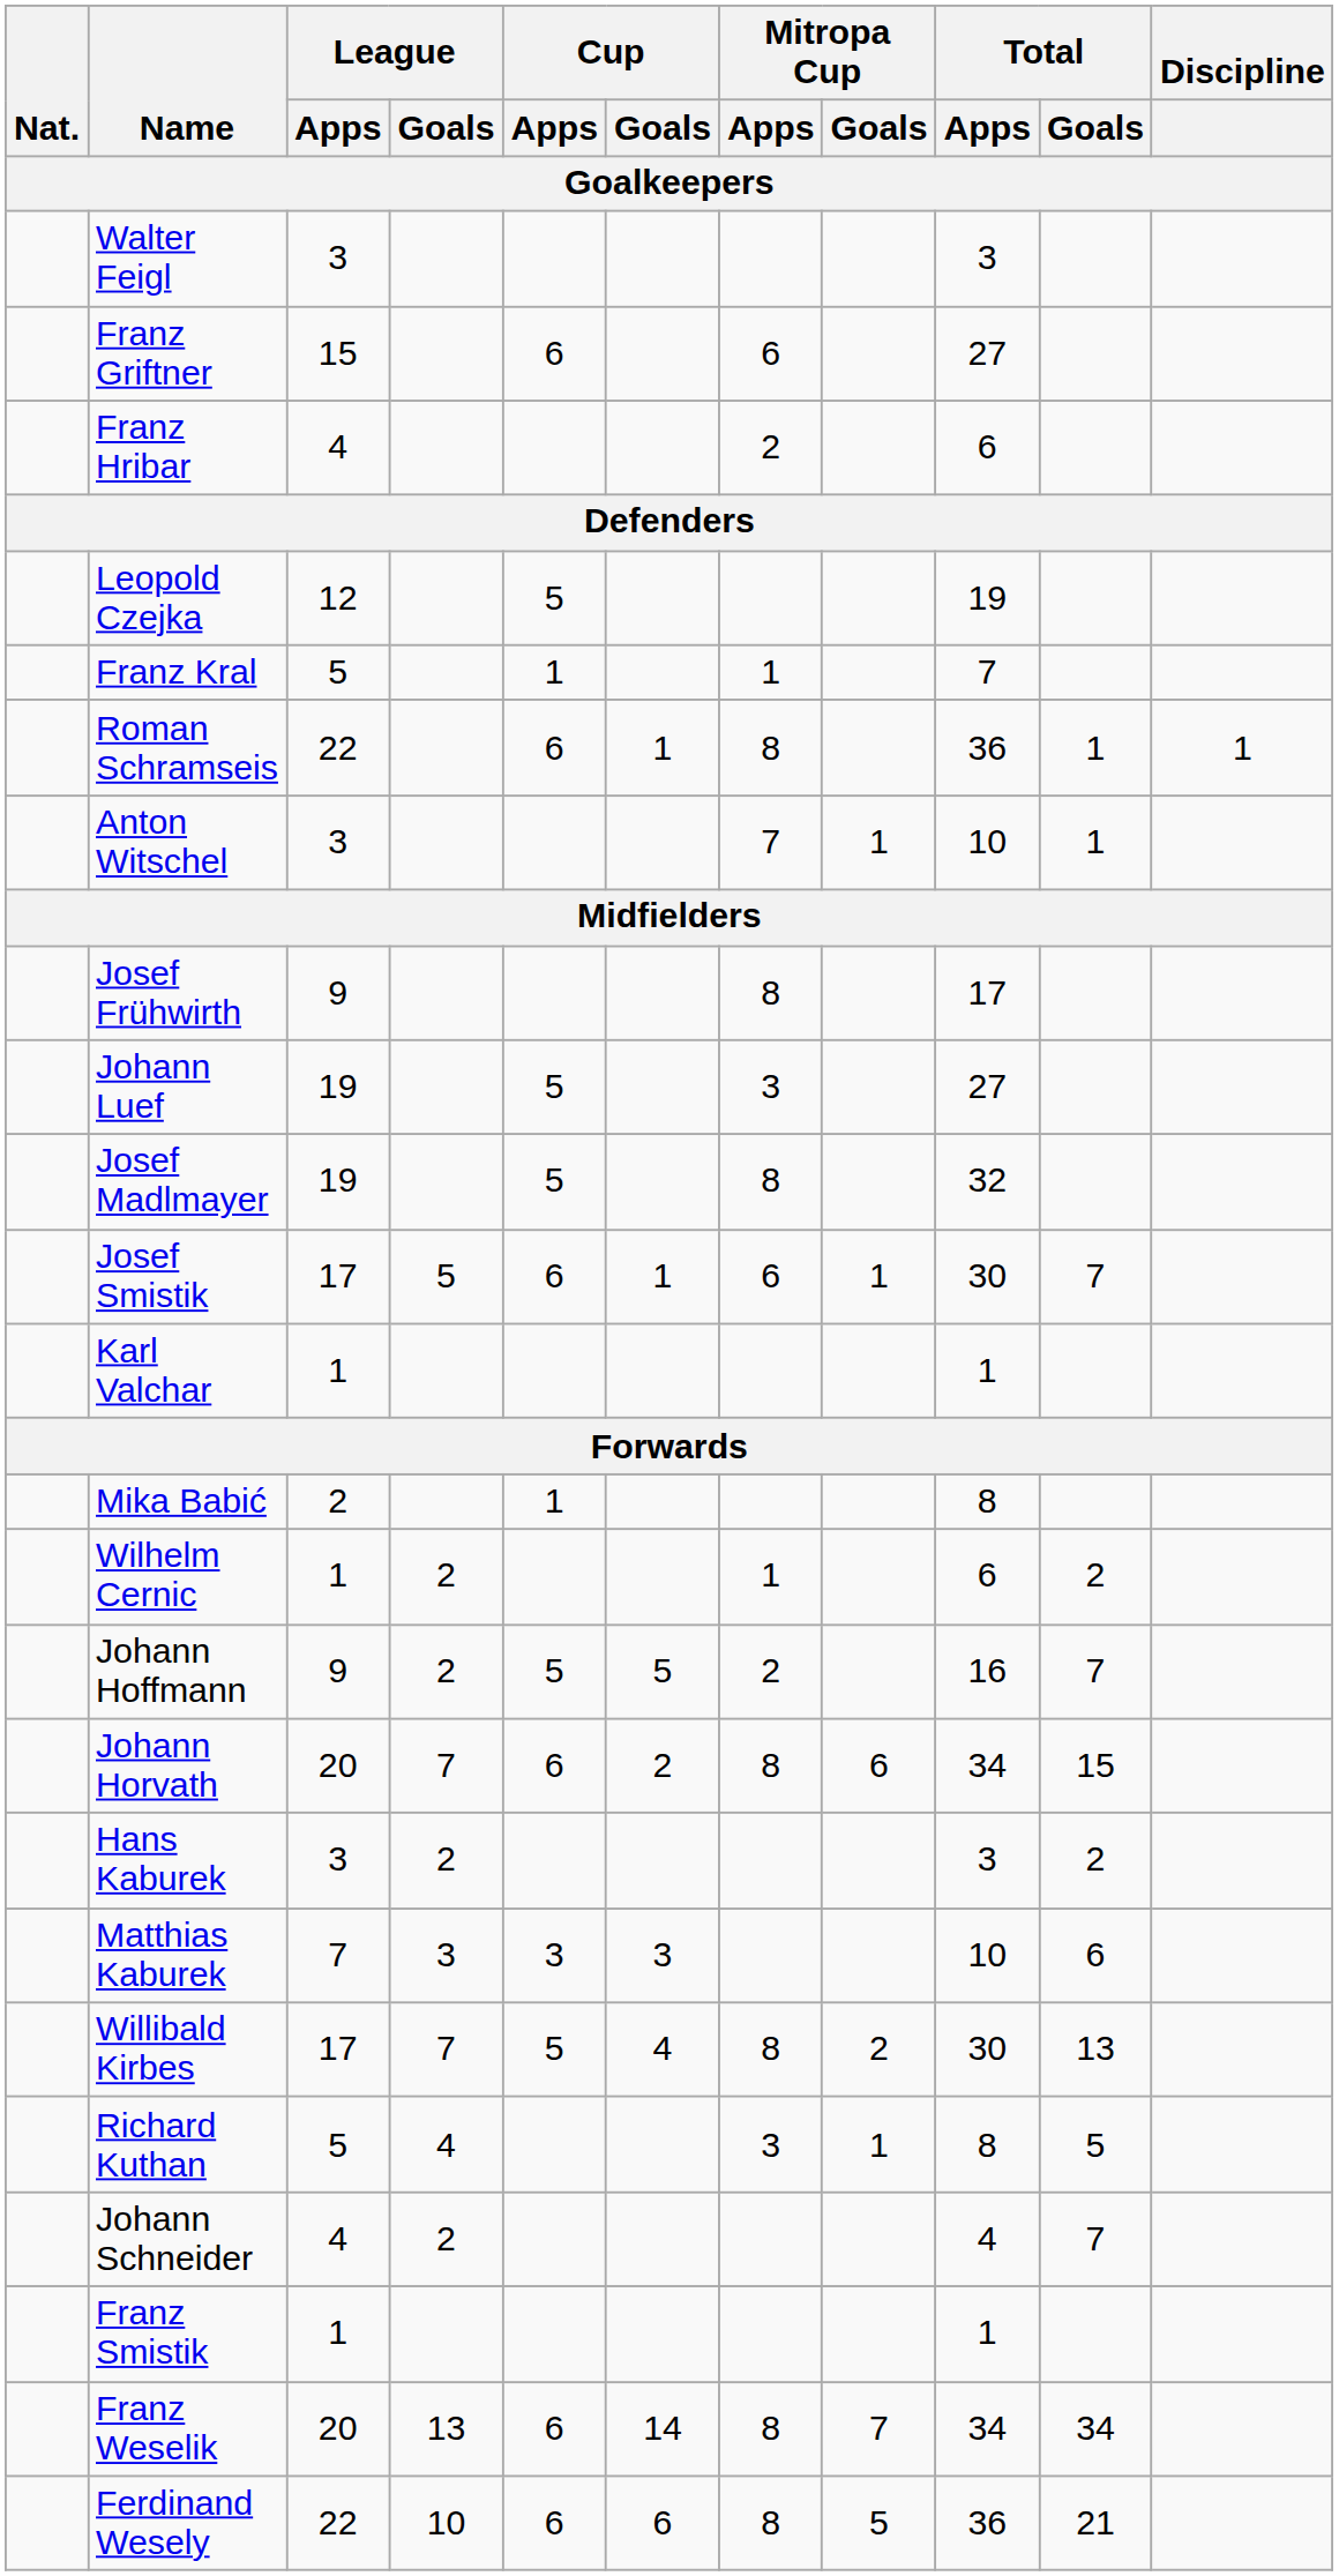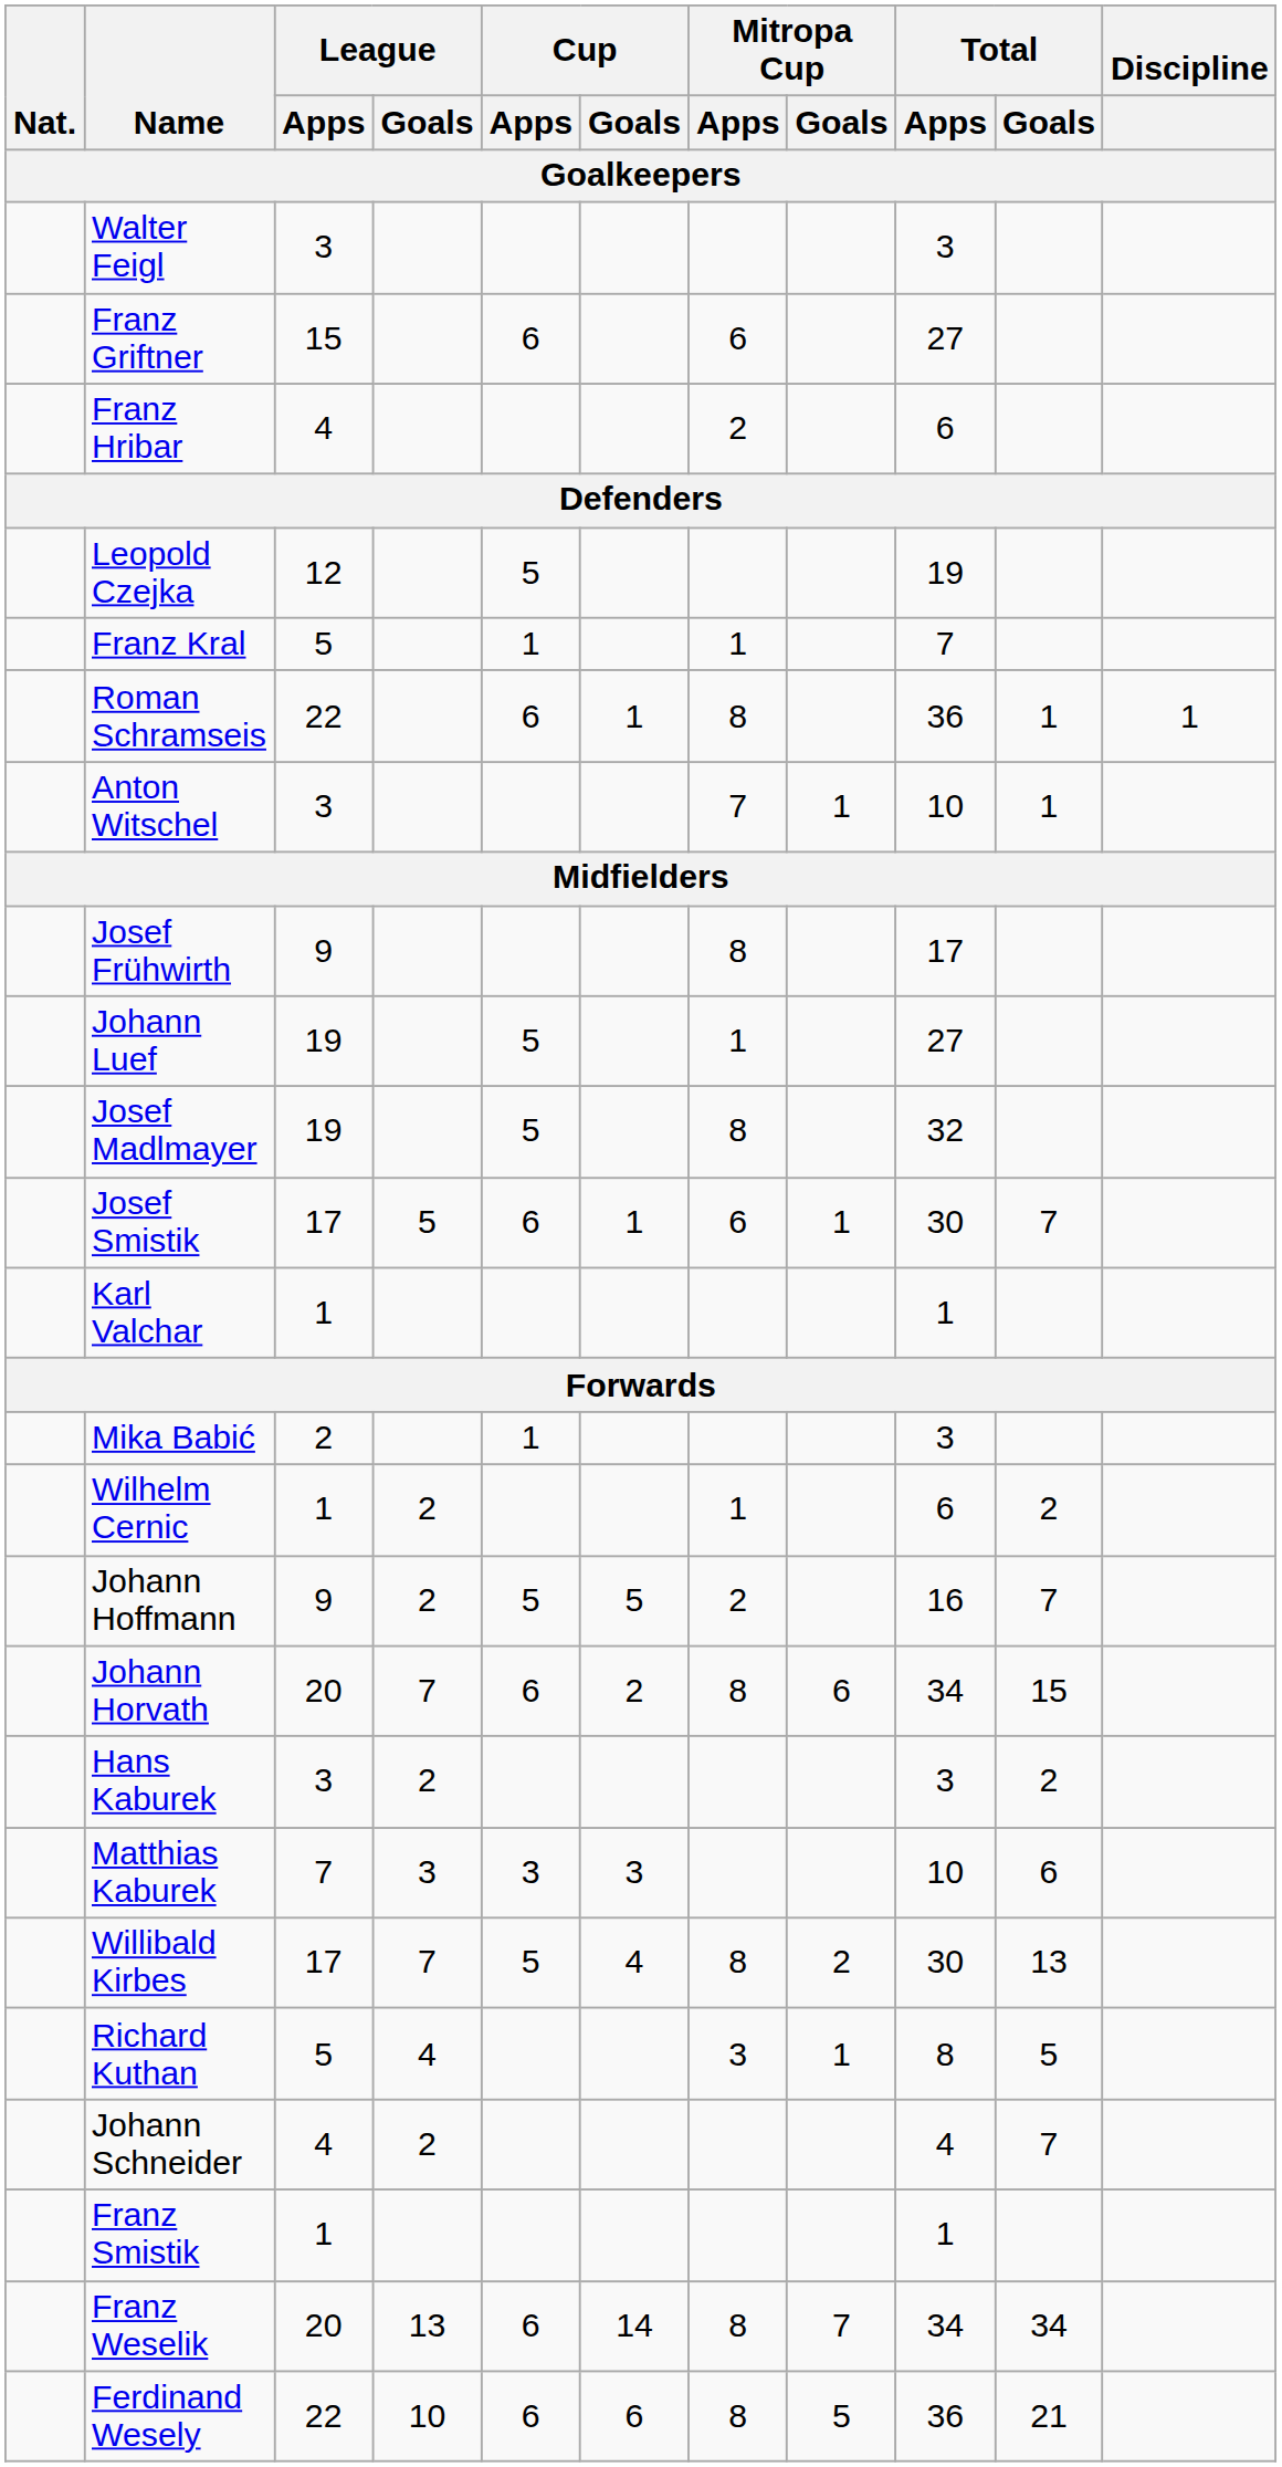 <table class="wikitable" style="text-align:center">
 <tr>
 <th rowspan="2" valign="bottom">Nat.</th>
 <th rowspan="2" valign="bottom">Name</th>
 <th colspan="2" width="85">League</th>
 <th colspan="2" width="85">Cup</th>
 <th colspan="2" width="85">Mitropa Cup</th>
 <th colspan="2" width="85">Total</th>
 <th valign="bottom">Discipline</th>
 </tr>
 <tr>
 <th>Apps</th>
 <th>Goals</th>
 <th>Apps</th>
 <th>Goals</th>
 <th>Apps</th>
 <th>Goals</th>
 <th>Apps</th>
 <th>Goals</th>
 <th></th>
 </tr>
 <tr>
 <th colspan=20>Goalkeepers</th>
 </tr>
 <tr>
 <td></td>
 <td align="left"><a href='#'>Walter Feigl</a></td>
 <td>3</td>
 <td></td>
 <td></td>
 <td></td>
 <td></td>
 <td></td>
 <td>3</td>
 <td></td>
 <td></td>
 </tr>
 <tr>
 <td></td>
 <td align="left"><a href='#'>Franz Griftner</a></td>
 <td>15</td>
 <td></td>
 <td>6</td>
 <td></td>
 <td>6</td>
 <td></td>
 <td>27</td>
 <td></td>
 <td></td>
 </tr>
 <tr>
 <td></td>
 <td align="left"><a href='#'>Franz Hribar</a></td>
 <td>4</td>
 <td></td>
 <td></td>
 <td></td>
 <td>2</td>
 <td></td>
 <td>6</td>
 <td></td>
 <td></td>
 </tr>
 <tr>
 <th colspan=20>Defenders</th>
 </tr>
 <tr>
 <td></td>
 <td align="left"><a href='#'>Leopold Czejka</a></td>
 <td>12</td>
 <td></td>
 <td>5</td>
 <td></td>
 <td></td>
 <td></td>
 <td>19</td>
 <td></td>
 <td></td>
 </tr>
 <tr>
 <td></td>
 <td align="left"><a href='#'>Franz Kral</a></td>
 <td>5</td>
 <td></td>
 <td>1</td>
 <td></td>
 <td>1</td>
 <td></td>
 <td>7</td>
 <td></td>
 <td></td>
 </tr>
 <tr>
 <td></td>
 <td align="left"><a href='#'>Roman Schramseis</a></td>
 <td>22</td>
 <td></td>
 <td>6</td>
 <td>1</td>
 <td>8</td>
 <td></td>
 <td>36</td>
 <td>1</td>
 <td>1</td>
 </tr>
 <tr>
 <td></td>
 <td align="left"><a href='#'>Anton Witschel</a></td>
 <td>3</td>
 <td></td>
 <td></td>
 <td></td>
 <td>7</td>
 <td>1</td>
 <td>10</td>
 <td>1</td>
 <td></td>
 </tr>
 <tr>
 <th colspan=20>Midfielders</th>
 </tr>
 <tr>
 <td></td>
 <td align="left"><a href='#'>Josef Frühwirth</a></td>
 <td>9</td>
 <td></td>
 <td></td>
 <td></td>
 <td>8</td>
 <td></td>
 <td>17</td>
 <td></td>
 <td></td>
 </tr>
 <tr>
 <td></td>
 <td align="left"><a href='#'>Johann Luef</a></td>
 <td>19</td>
 <td></td>
 <td>5</td>
 <td></td>
-<td>3</td>
+<td>1</td>
 <td></td>
 <td>27</td>
 <td></td>
 <td></td>
 </tr>
 <tr>
 <td></td>
 <td align="left"><a href='#'>Josef Madlmayer</a></td>
 <td>19</td>
 <td></td>
 <td>5</td>
 <td></td>
 <td>8</td>
 <td></td>
 <td>32</td>
 <td></td>
 <td></td>
 </tr>
 <tr>
 <td></td>
 <td align="left"><a href='#'>Josef Smistik</a></td>
 <td>17</td>
 <td>5</td>
 <td>6</td>
 <td>1</td>
 <td>6</td>
 <td>1</td>
 <td>30</td>
 <td>7</td>
 <td></td>
 </tr>
 <tr>
 <td></td>
 <td align="left"><a href='#'>Karl Valchar</a></td>
 <td>1</td>
 <td></td>
 <td></td>
 <td></td>
 <td></td>
 <td></td>
 <td>1</td>
 <td></td>
 <td></td>
 </tr>
 <tr>
 <th colspan=20>Forwards</th>
 </tr>
 <tr>
 <td></td>
 <td align="left"><a href='#'>Mika Babić</a></td>
 <td>2</td>
 <td></td>
 <td>1</td>
 <td></td>
 <td></td>
 <td></td>
-<td>8</td>
+<td>3</td>
 <td></td>
 <td></td>
 </tr>
 <tr>
 <td></td>
 <td align="left"><a href='#'>Wilhelm Cernic</a></td>
 <td>1</td>
 <td>2</td>
 <td></td>
 <td></td>
 <td>1</td>
 <td></td>
 <td>6</td>
 <td>2</td>
 <td></td>
 </tr>
 <tr>
 <td></td>
 <td align="left">Johann Hoffmann</td>
 <td>9</td>
 <td>2</td>
 <td>5</td>
 <td>5</td>
 <td>2</td>
 <td></td>
 <td>16</td>
 <td>7</td>
 <td></td>
 </tr>
 <tr>
 <td></td>
 <td align="left"><a href='#'>Johann Horvath</a></td>
 <td>20</td>
 <td>7</td>
 <td>6</td>
 <td>2</td>
 <td>8</td>
 <td>6</td>
 <td>34</td>
 <td>15</td>
 <td></td>
 </tr>
 <tr>
 <td></td>
 <td align="left"><a href='#'>Hans Kaburek</a></td>
 <td>3</td>
 <td>2</td>
 <td></td>
 <td></td>
 <td></td>
 <td></td>
 <td>3</td>
 <td>2</td>
 <td></td>
 </tr>
 <tr>
 <td></td>
 <td align="left"><a href='#'>Matthias Kaburek</a></td>
 <td>7</td>
 <td>3</td>
 <td>3</td>
 <td>3</td>
 <td></td>
 <td></td>
 <td>10</td>
 <td>6</td>
 <td></td>
 </tr>
 <tr>
 <td></td>
 <td align="left"><a href='#'>Willibald Kirbes</a></td>
 <td>17</td>
 <td>7</td>
 <td>5</td>
 <td>4</td>
 <td>8</td>
 <td>2</td>
 <td>30</td>
 <td>13</td>
 <td></td>
 </tr>
 <tr>
 <td></td>
 <td align="left"><a href='#'>Richard Kuthan</a></td>
 <td>5</td>
 <td>4</td>
 <td></td>
 <td></td>
 <td>3</td>
 <td>1</td>
 <td>8</td>
 <td>5</td>
 <td></td>
 </tr>
 <tr>
 <td></td>
 <td align="left">Johann Schneider</td>
 <td>4</td>
 <td>2</td>
 <td></td>
 <td></td>
 <td></td>
 <td></td>
 <td>4</td>
 <td>7</td>
 <td></td>
 </tr>
 <tr>
 <td></td>
 <td align="left"><a href='#'>Franz Smistik</a></td>
 <td>1</td>
 <td></td>
 <td></td>
 <td></td>
 <td></td>
 <td></td>
 <td>1</td>
 <td></td>
 <td></td>
 </tr>
 <tr>
 <td></td>
 <td align="left"><a href='#'>Franz Weselik</a></td>
 <td>20</td>
 <td>13</td>
 <td>6</td>
 <td>14</td>
 <td>8</td>
 <td>7</td>
 <td>34</td>
 <td>34</td>
 <td></td>
 </tr>
 <tr>
 <td></td>
 <td align="left"><a href='#'>Ferdinand Wesely</a></td>
 <td>22</td>
 <td>10</td>
 <td>6</td>
 <td>6</td>
 <td>8</td>
 <td>5</td>
 <td>36</td>
 <td>21</td>
 <td></td>
 </tr>
 </table>
